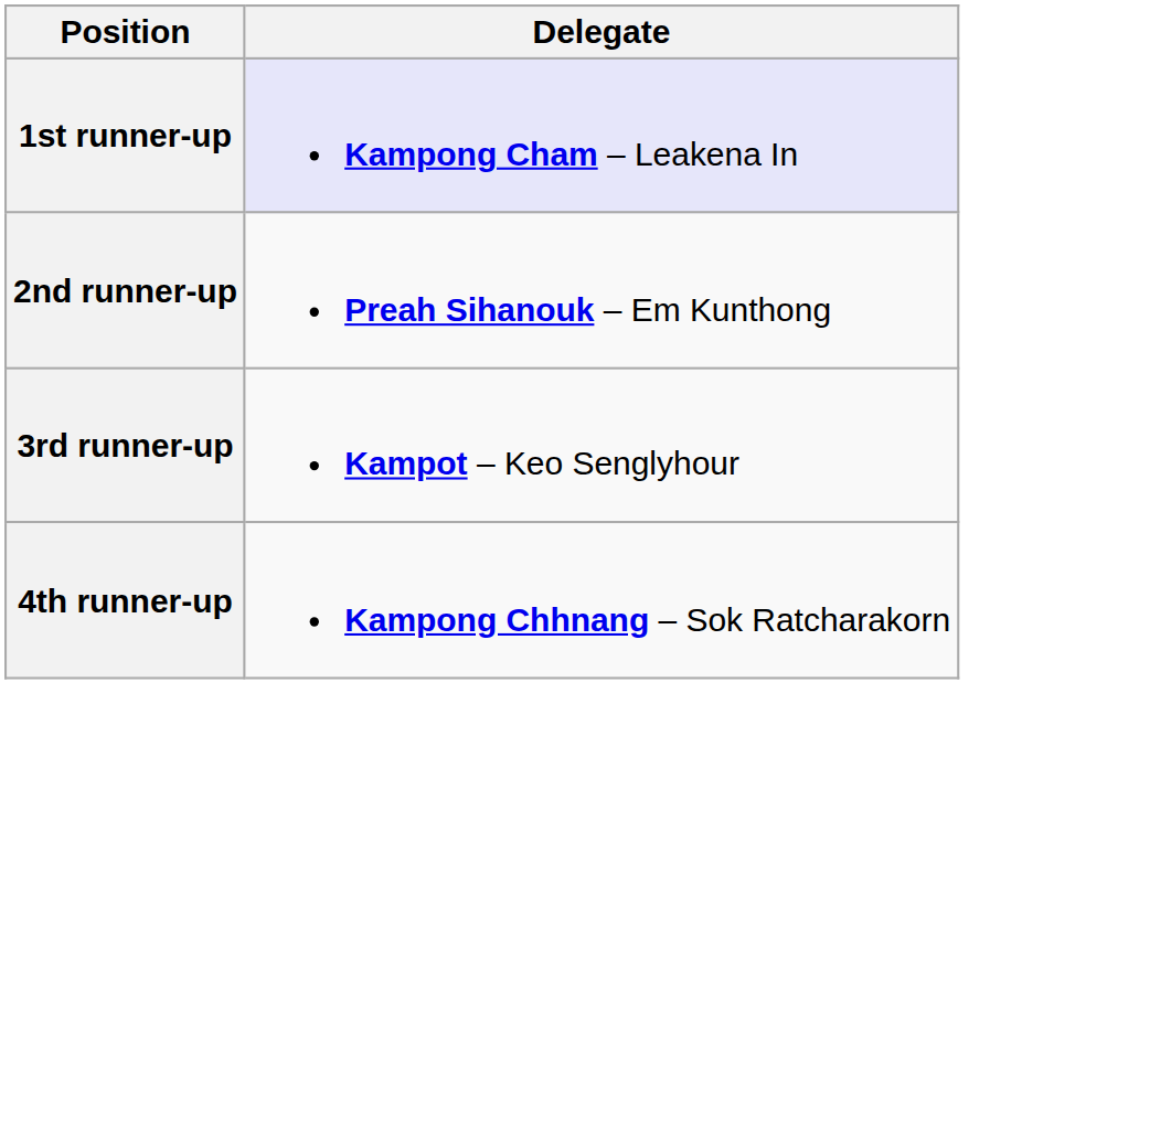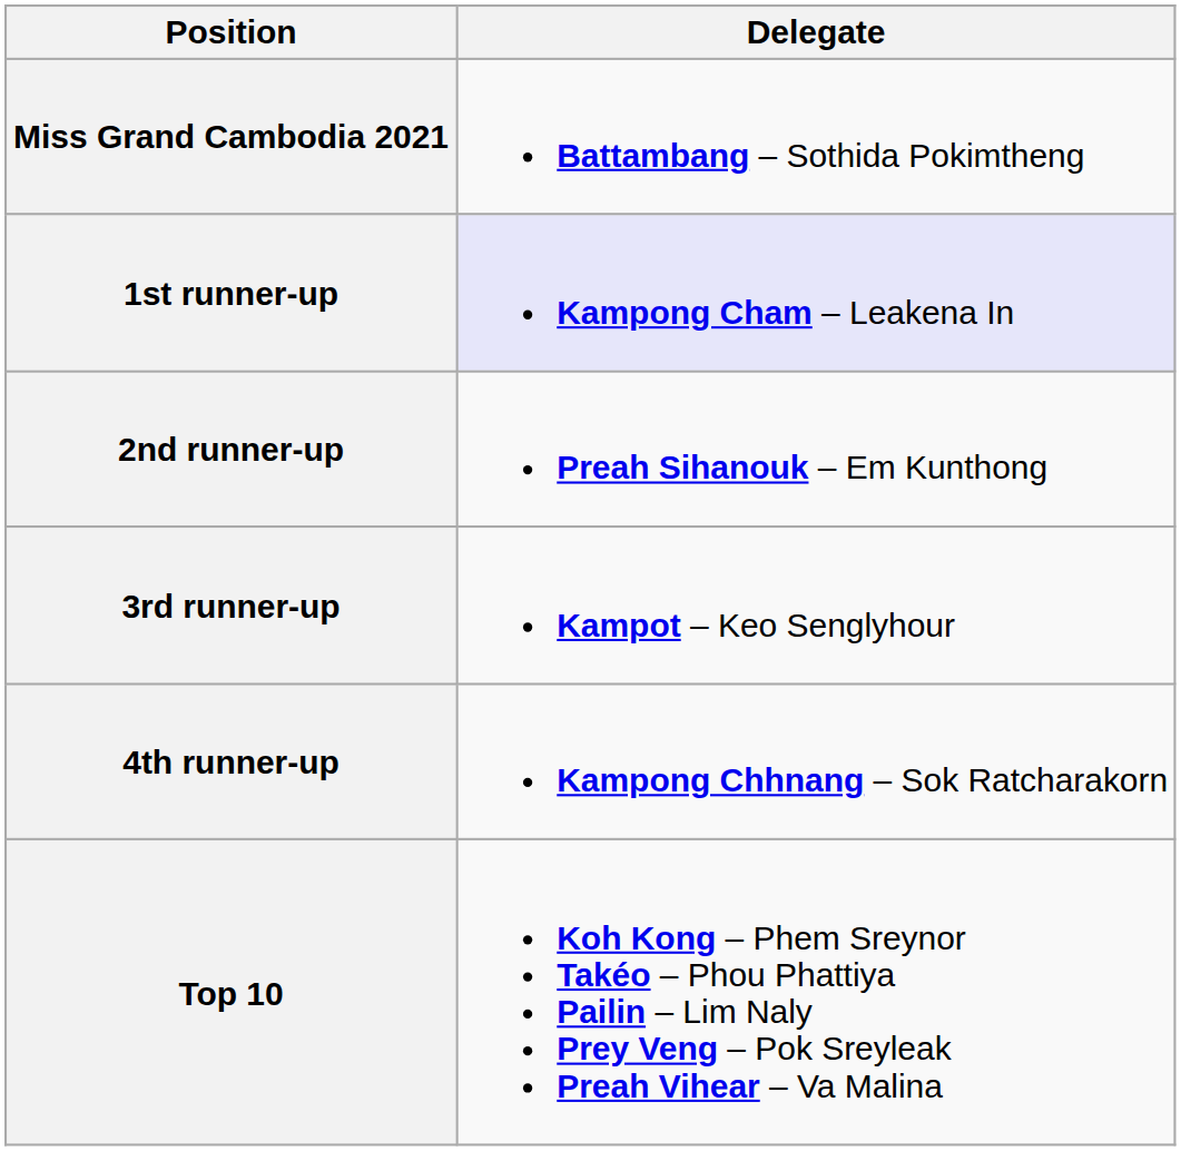 <table class="wikitable" style="font-size: 90%";>
 <tr>
 <th>Position</th>
 <th>Delegate</th>
+</tr>
+<tr>
+<th>Miss Grand Cambodia 2021</th>
+<td><br><ul><li><strong><a href='#'>Battambang</a></strong> – Sothida Pokimtheng</li></ul></td>
 </tr>
 <tr>
 <th>1st runner-up</th>
 <td style="background: lavender;"><br><ul><li><strong><a href='#'>Kampong Cham</a></strong> – Leakena In</li></ul></td>
 </tr>
 <tr>
 <th>2nd runner-up </th>
 <td><br><ul><li><strong><a href='#'>Preah Sihanouk</a></strong> – Em Kunthong</li></ul></td>
 </tr>
 <tr>
 <th>3rd runner-up</th>
 <td><br><ul><li><strong><a href='#'>Kampot</a></strong> – Keo Senglyhour</li></ul></td>
 </tr>
 <tr>
 <th>4th runner-up</th>
 <td><br><ul><li><strong><a href='#'>Kampong Chhnang</a></strong> – Sok Ratcharakorn</li></ul></td>
 </tr>
+<tr>
+<th>Top 10</th>
+<td><br><ul><li><a href='#'><strong>Koh Kong</strong></a> – Phem Sreynor</li><li><strong><a href='#'>Takéo</a></strong> – Phou Phattiya</li><li><a href='#'><strong>Pailin</strong></a> – Lim Naly</li><li><a href='#'><strong>Prey Veng</strong></a> – Pok Sreyleak</li><li><a href='#'><strong>Preah Vihear</strong></a> – Va Malina</li></ul></td>
+</tr>
 </table>
